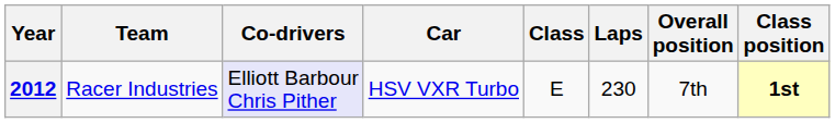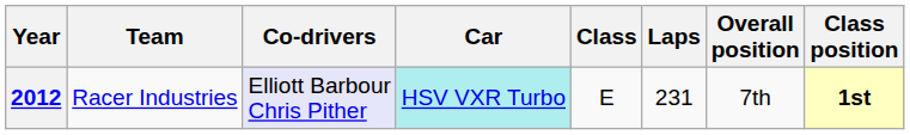 <table class="wikitable" style="text-align:center; font-size:90%">
 <tr>
 <th>Year</th>
 <th>Team</th>
 <th>Co-drivers</th>
 <th>Car</th>
 <th>Class</th>
 <th>Laps</th>
 <th>Overall<br>position</th>
 <th>Class<br>position</th>
 </tr>
 <tr>
 <th><a href='#'>2012</a></th>
 <td align="left"> <a href='#'>Racer Industries</a></td>
 <td align="left" style="background: lavender;"> Elliott Barbour<br> <a href='#'>Chris Pither</a></td>
-<td align="left"><a href='#'>HSV VXR Turbo</a></td>
+<td align="left" style="background: paleturquoise;"><a href='#'>HSV VXR Turbo</a></td>
 <td>E</td>
-<td>230</td>
+<td>231</td>
 <td>7th</td>
 <td style="background: #ffffbf"><strong>1st</strong></td>
 </tr>
 </table>
